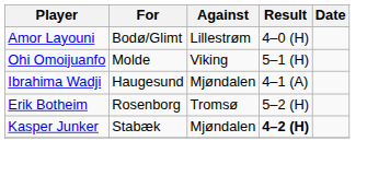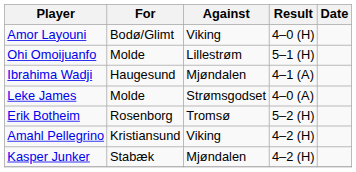 <table class="wikitable">
 <tr>
 <th>Player</th>
 <th>For</th>
 <th>Against</th>
 <th style="text-align:center">Result</th>
 <th>Date</th>
 </tr>
 <tr>
 <td> <a href='#'>Amor Layouni</a></td>
 <td>Bodø/Glimt</td>
-<td>Lillestrøm</td>
+<td>Viking</td>
 <td>4–0 (H)</td>
 <td></td>
 </tr>
 <tr>
 <td> <a href='#'>Ohi Omoijuanfo</a></td>
 <td>Molde</td>
-<td>Viking</td>
+<td>Lillestrøm</td>
 <td>5–1 (H)</td>
 <td></td>
 </tr>
 <tr>
 <td> <a href='#'>Ibrahima Wadji</a></td>
 <td>Haugesund</td>
 <td>Mjøndalen</td>
 <td>4–1 (A)</td>
 <td></td>
 </tr>
 <tr>
+<td> <a href='#'>Leke James</a></td>
+<td>Molde</td>
+<td>Strømsgodset</td>
+<td>4–0 (A)</td>
+<td></td>
+</tr>
+<tr>
 <td> <a href='#'>Erik Botheim</a></td>
 <td>Rosenborg</td>
 <td>Tromsø</td>
 <td>5–2 (H)</td>
 <td></td>
 </tr>
 <tr>
+<td> <a href='#'>Amahl Pellegrino</a></td>
+<td>Kristiansund</td>
+<td>Viking</td>
+<td>4–2 (H)</td>
+<td></td>
+</tr>
+<tr>
 <td> <a href='#'>Kasper Junker</a></td>
 <td>Stabæk</td>
 <td>Mjøndalen</td>
-<td><strong>4–2 (H)</strong></td>
+<td>4–2 (H)</td>
 <td></td>
 </tr>
 <tr>
 </tr>
 </table>
